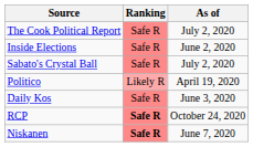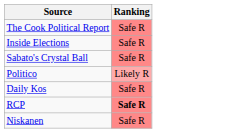 <table class="wikitable" style="text-align:center">
 <tr>
 <th>Source</th>
 <th>Ranking</th>
-<th>As of</th>
 </tr>
 <tr>
 <td align=left><a href='#'>The Cook Political Report</a></td>
 <td style="background:#f88" data-sort-value=4>Safe R</td>
-<td>July 2, 2020</td>
 </tr>
 <tr>
 <td align=left><a href='#'>Inside Elections</a></td>
 <td style="background:#f88" data-sort-value=4>Safe R</td>
-<td>June 2, 2020</td>
 </tr>
 <tr>
 <td align=left><a href='#'>Sabato's Crystal Ball</a></td>
 <td style="background:#f88" data-sort-value=4>Safe R</td>
-<td>July 2, 2020</td>
 </tr>
 <tr>
 <td align="left"><a href='#'>Politico</a></td>
 <td style="background:#faa" data-sort-value=3>Likely R</td>
-<td>April 19, 2020</td>
 </tr>
 <tr>
 <td align="left"><a href='#'>Daily Kos</a></td>
 <td style="background:#f88" data-sort-value=4>Safe R</td>
-<td>June 3, 2020</td>
 </tr>
 <tr>
 <td align="left"><a href='#'>RCP</a></td>
 <td style="background:#f88" data-sort-value=4><strong>Safe R</strong></td>
-<td>October 24, 2020</td>
 </tr>
 <tr>
 <td align="left"><a href='#'>Niskanen</a></td>
-<td style="background:#f88" data-sort-value=4><strong>Safe R</strong></td>
-<td>June 7, 2020</td>
+<td style="background:#f88" data-sort-value=4>Safe R</td>
 </tr>
 </table>
